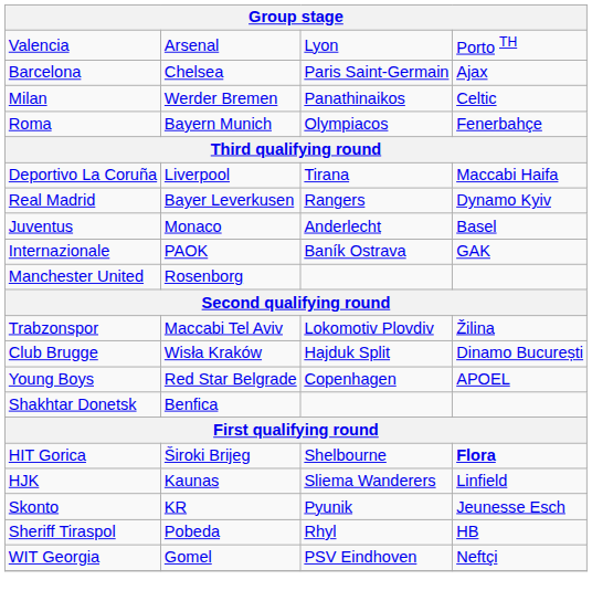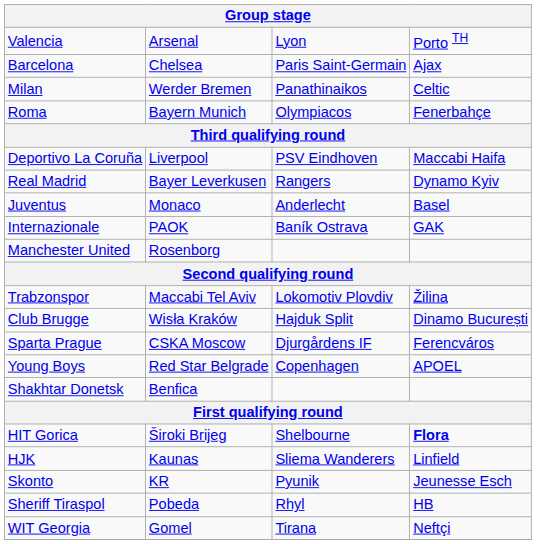 <table class="wikitable">
 <tr>
 <th colspan=4><a href='#'>Group stage</a></th>
 </tr>
 <tr>
 <td> <a href='#'>Valencia</a> </td>
 <td> <a href='#'>Arsenal</a> </td>
 <td> <a href='#'>Lyon</a> </td>
 <td> <a href='#'>Porto</a> <sup><a href='#'>TH</a></sup></td>
 </tr>
 <tr>
 <td> <a href='#'>Barcelona</a> </td>
 <td> <a href='#'>Chelsea</a> </td>
 <td> <a href='#'>Paris Saint-Germain</a> </td>
 <td> <a href='#'>Ajax</a> </td>
 </tr>
 <tr>
 <td> <a href='#'>Milan</a> </td>
 <td> <a href='#'>Werder Bremen</a> </td>
 <td> <a href='#'>Panathinaikos</a> </td>
 <td> <a href='#'>Celtic</a> </td>
 </tr>
 <tr>
 <td> <a href='#'>Roma</a> </td>
 <td> <a href='#'>Bayern Munich</a> </td>
 <td> <a href='#'>Olympiacos</a> </td>
 <td> <a href='#'>Fenerbahçe</a> </td>
 </tr>
 <tr>
 <th colspan=4><a href='#'>Third qualifying round</a></th>
 </tr>
 <tr>
 <td> <a href='#'>Deportivo La Coruña</a> </td>
 <td> <a href='#'>Liverpool</a> </td>
-<td> <a href='#'>Tirana</a> </td>
+<td> <a href='#'>PSV Eindhoven</a> </td>
 <td> <a href='#'>Maccabi Haifa</a> </td>
 </tr>
 <tr>
 <td> <a href='#'>Real Madrid</a> </td>
 <td> <a href='#'>Bayer Leverkusen</a> </td>
 <td> <a href='#'>Rangers</a> </td>
 <td> <a href='#'>Dynamo Kyiv</a> </td>
 </tr>
 <tr>
 <td> <a href='#'>Juventus</a> </td>
 <td> <a href='#'>Monaco</a> </td>
 <td> <a href='#'>Anderlecht</a> </td>
 <td> <a href='#'>Basel</a> </td>
 </tr>
 <tr>
 <td> <a href='#'>Internazionale</a> </td>
 <td> <a href='#'>PAOK</a> </td>
 <td> <a href='#'>Baník Ostrava</a> </td>
 <td> <a href='#'>GAK</a> </td>
 </tr>
 <tr>
 <td> <a href='#'>Manchester United</a> </td>
 <td> <a href='#'>Rosenborg</a> </td>
 <td></td>
 <td></td>
 </tr>
 <tr>
 <th colspan=4><a href='#'>Second qualifying round</a></th>
 </tr>
 <tr>
 <td> <a href='#'>Trabzonspor</a> </td>
 <td> <a href='#'>Maccabi Tel Aviv</a> </td>
 <td> <a href='#'>Lokomotiv Plovdiv</a> </td>
 <td> <a href='#'>Žilina</a> </td>
 </tr>
 <tr>
 <td> <a href='#'>Club Brugge</a> </td>
 <td> <a href='#'>Wisła Kraków</a> </td>
 <td> <a href='#'>Hajduk Split</a> </td>
 <td> <a href='#'>Dinamo București</a> </td>
+</tr>
+<tr>
+<td> <a href='#'>Sparta Prague</a> </td>
+<td> <a href='#'>CSKA Moscow</a> </td>
+<td> <a href='#'>Djurgårdens IF</a> </td>
+<td> <a href='#'>Ferencváros</a> </td>
 </tr>
 <tr>
 <td> <a href='#'>Young Boys</a> </td>
 <td> <a href='#'>Red Star Belgrade</a> </td>
 <td> <a href='#'>Copenhagen</a> </td>
 <td> <a href='#'>APOEL</a> </td>
 </tr>
 <tr>
 <td> <a href='#'>Shakhtar Donetsk</a> </td>
 <td> <a href='#'>Benfica</a> </td>
 <td></td>
 <td></td>
 </tr>
 <tr>
 <th colspan=4><a href='#'>First qualifying round</a></th>
 </tr>
 <tr>
 <td> <a href='#'>HIT Gorica</a> </td>
 <td> <a href='#'>Široki Brijeg</a> </td>
 <td> <a href='#'>Shelbourne</a> </td>
 <td><strong> <a href='#'>Flora</a> </strong></td>
 </tr>
 <tr>
 <td> <a href='#'>HJK</a> </td>
 <td> <a href='#'>Kaunas</a> </td>
 <td> <a href='#'>Sliema Wanderers</a> </td>
 <td> <a href='#'>Linfield</a> </td>
 </tr>
 <tr>
 <td> <a href='#'>Skonto</a> </td>
 <td> <a href='#'>KR</a> </td>
 <td> <a href='#'>Pyunik</a> </td>
 <td> <a href='#'>Jeunesse Esch</a> </td>
 </tr>
 <tr>
 <td> <a href='#'>Sheriff Tiraspol</a> </td>
 <td> <a href='#'>Pobeda</a> </td>
 <td> <a href='#'>Rhyl</a> </td>
 <td> <a href='#'>HB</a> </td>
 </tr>
 <tr>
 <td> <a href='#'>WIT Georgia</a> </td>
 <td> <a href='#'>Gomel</a> </td>
-<td> <a href='#'>PSV Eindhoven</a> </td>
+<td> <a href='#'>Tirana</a> </td>
 <td> <a href='#'>Neftçi</a> </td>
 </tr>
 <tr>
 </tr>
 </table>
